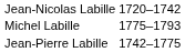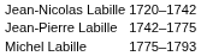 <table>
 <tr>
 <td>Jean-Nicolas Labille</td>
 <td>1720–1742</td>
 </tr>
 <tr>
+<td>Jean-Pierre Labille</td>
+<td>1742–1775</td>
+</tr>
+<tr>
 <td>Michel Labille</td>
 <td>1775–1793</td>
 </tr>
-<tr>
-<td>Jean-Pierre Labille</td>
-<td>1742–1775</td>
-</tr>
 </table>
